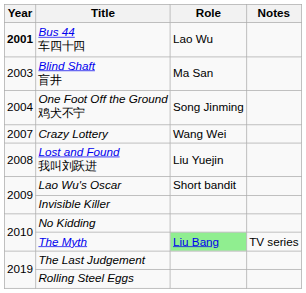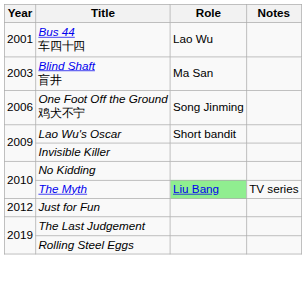 <table class="wikitable">
 <tr>
 <th>Year</th>
 <th>Title</th>
 <th>Role</th>
 <th>Notes</th>
 </tr>
 <tr>
-<td><strong>2001</strong></td>
+<td>2001</td>
 <td><em><a href='#'>Bus 44</a></em><br>车四十四</td>
 <td>Lao Wu</td>
 <td></td>
 </tr>
 <tr>
 <td>2003</td>
 <td><em><a href='#'>Blind Shaft</a></em><br>盲井</td>
 <td>Ma San</td>
 <td></td>
 </tr>
 <tr>
-<td>2004</td>
+<td>2006</td>
 <td><em>One Foot Off the Ground</em><br>鸡犬不宁</td>
 <td>Song Jinming</td>
-<td></td>
-</tr>
-<tr>
-<td>2007</td>
-<td><em>Crazy Lottery</em></td>
-<td>Wang Wei</td>
-<td></td>
-</tr>
-<tr>
-<td>2008</td>
-<td><em><a href='#'>Lost and Found</a></em><br>我叫刘跃进</td>
-<td>Liu Yuejin</td>
 <td></td>
 </tr>
 <tr>
 <td rowspan="2">2009</td>
 <td><em>Lao Wu's Oscar</em></td>
 <td>Short bandit</td>
 <td></td>
 </tr>
 <tr>
 <td><em>Invisible Killer</em></td>
 <td></td>
 <td></td>
 </tr>
 <tr>
 <td rowspan="2">2010</td>
 <td><em>No Kidding</em></td>
 <td></td>
 <td></td>
 </tr>
 <tr>
 <td><em><a href='#'>The Myth</a></em></td>
 <td style="background: lightgreen;"><a href='#'>Liu Bang</a></td>
 <td>TV series</td>
 </tr>
 <tr>
+<td>2012</td>
+<td><em>Just for Fun</em></td>
+<td></td>
+<td></td>
+</tr>
+<tr>
 <td rowspan="2">2019</td>
 <td><em>The Last Judgement</em></td>
 <td></td>
 <td></td>
 </tr>
 <tr>
 <td><em>Rolling Steel Eggs</em></td>
 <td></td>
 <td></td>
 </tr>
 </table>
